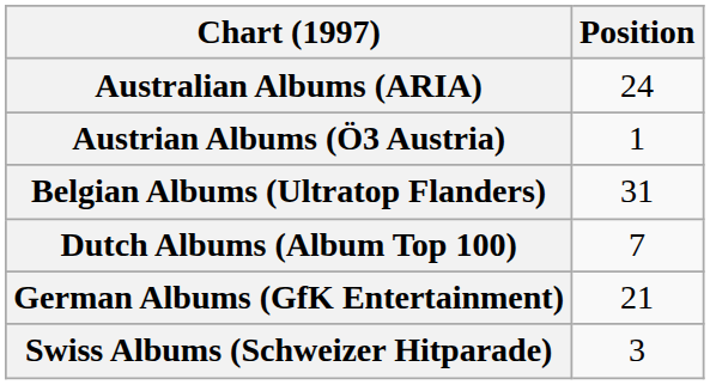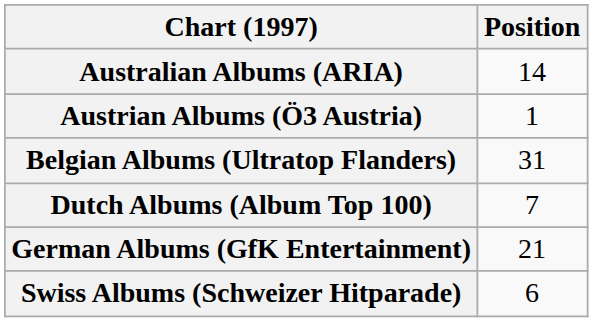 <table class="wikitable sortable plainrowheaders" style="text-align:center;">
 <tr>
 <th scope="column">Chart (1997)</th>
 <th scope="column">Position</th>
 </tr>
 <tr>
 <th scope="row">Australian Albums (ARIA)</th>
-<td>24</td>
+<td>14</td>
 </tr>
 <tr>
 <th scope="row">Austrian Albums (Ö3 Austria)</th>
 <td>1</td>
 </tr>
 <tr>
 <th scope="row">Belgian Albums (Ultratop Flanders)</th>
 <td>31</td>
 </tr>
 <tr>
 <th scope="row">Dutch Albums (Album Top 100)</th>
 <td>7</td>
 </tr>
 <tr>
 <th scope="row">German Albums (GfK Entertainment)</th>
 <td>21</td>
 </tr>
 <tr>
 <th scope="row">Swiss Albums (Schweizer Hitparade)</th>
-<td>3</td>
+<td>6</td>
 </tr>
 </table>
